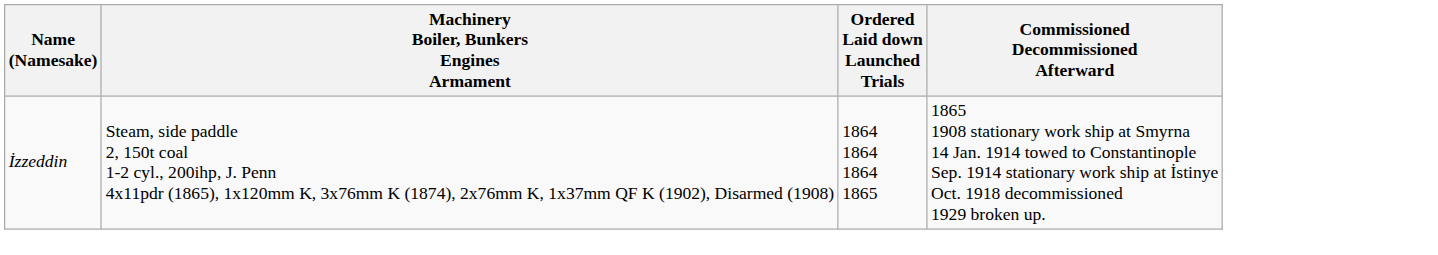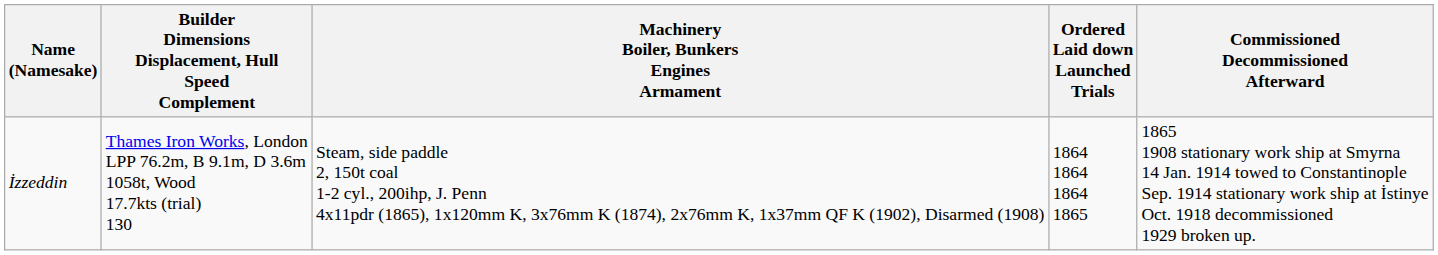 <table class="wikitable" style="font-size:90%;">
 <tr bgcolor="#e6e9ff">
 <th>Name<br>(Namesake)</th>
+<th>Builder<br>Dimensions<br>Displacement, Hull<br>Speed<br>Complement</th>
 <th>Machinery<br>Boiler, Bunkers<br>Engines<br>Armament</th>
 <th>Ordered<br>Laid down<br>Launched<br>Trials</th>
 <th>Commissioned<br>Decommissioned<br>Afterward</th>
 </tr>
 <tr ---->
 <td><em>İzzeddin</em></td>
+<td> <a href='#'>Thames Iron Works</a>, London<br>LPP 76.2m, B 9.1m, D 3.6m<br>1058t, Wood<br>17.7kts (trial)<br>130</td>
 <td>Steam, side paddle<br>2, 150t coal<br>1-2 cyl., 200ihp, J. Penn<br>4x11pdr (1865), 1x120mm K, 3x76mm K (1874), 2x76mm K, 1x37mm QF K (1902), Disarmed (1908)</td>
 <td>1864<br>1864<br>1864<br>1865</td>
 <td>1865<br>1908 stationary work ship at Smyrna<br>14 Jan. 1914 towed to Constantinople<br>Sep. 1914 stationary work ship at İstinye<br>Oct. 1918 decommissioned<br>1929 broken up.</td>
 </tr>
 </table>
